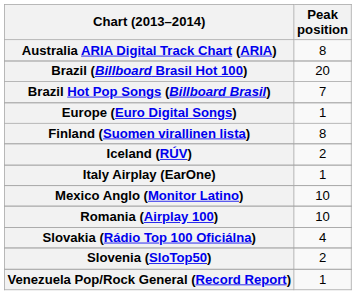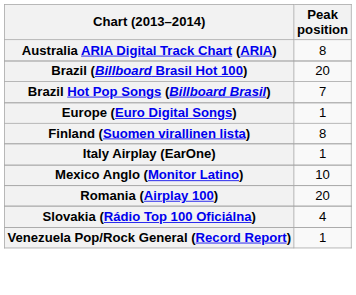 <table class="wikitable sortable plainrowheaders" style="text-align:center">
 <tr>
 <th scope="col">Chart (2013–2014)</th>
 <th scope="col">Peak<br>position</th>
 </tr>
 <tr>
 <th scope="row">Australia <a href='#'>ARIA Digital Track Chart</a> (<a href='#'>ARIA</a>)</th>
 <td style="text-align:center;">8</td>
 </tr>
 <tr>
 </tr>
 <tr>
 </tr>
 <tr>
 </tr>
 <tr>
 <th scope="row">Brazil (<a href='#'><em>Billboard</em> Brasil Hot 100</a>)</th>
 <td style="text-align:center;">20</td>
 </tr>
 <tr>
 <th scope="row">Brazil <a href='#'>Hot Pop Songs</a> (<em><a href='#'>Billboard Brasil</a></em>)</th>
 <td style="text-align:center;">7</td>
 </tr>
 <tr>
 </tr>
 <tr>
 </tr>
 <tr>
 </tr>
 <tr>
 </tr>
 <tr>
 </tr>
 <tr>
 </tr>
 <tr>
 </tr>
 <tr>
 </tr>
 <tr>
 <th scope="row">Europe (<a href='#'>Euro Digital Songs</a>)</th>
 <td style="text-align:center;">1</td>
 </tr>
 <tr>
 <th scope="row">Finland (<a href='#'>Suomen virallinen lista</a>)</th>
 <td style="text-align:center;">8</td>
 </tr>
 <tr>
 </tr>
 <tr>
 </tr>
 <tr>
 </tr>
 <tr>
 </tr>
 <tr>
-<th scope="row">Iceland (<a href='#'>RÚV</a>)</th>
-<td style="text-align:center;">2</td>
-</tr>
-<tr>
 </tr>
 <tr>
 </tr>
 <tr>
 </tr>
 <tr>
 <th scope="row">Italy Airplay (EarOne)</th>
 <td>1</td>
 </tr>
 <tr>
 </tr>
 <tr>
 <th scope="row">Mexico Anglo (<a href='#'>Monitor Latino</a>)</th>
 <td style="text-align:center;">10</td>
 </tr>
 <tr>
 </tr>
 <tr>
 </tr>
 <tr>
 </tr>
 <tr>
 </tr>
 <tr>
 </tr>
 <tr>
 <th scope="row">Romania (<a href='#'>Airplay 100</a>)</th>
-<td style="text-align:center;">10</td>
+<td style="text-align:center;">20</td>
 </tr>
 <tr>
 </tr>
 <tr>
 <th scope="row">Slovakia (<a href='#'>Rádio Top 100 Oficiálna</a>)</th>
 <td style="text-align:center;">4</td>
 </tr>
 <tr>
-</tr>
-<tr>
-<th scope="row">Slovenia (<a href='#'>SloTop50</a>)</th>
-<td align=center>2</td>
 </tr>
 <tr>
 </tr>
 <tr>
 </tr>
 <tr>
 </tr>
 <tr>
 </tr>
 <tr>
 </tr>
 <tr>
 </tr>
 <tr>
 </tr>
 <tr>
 </tr>
 <tr>
 </tr>
 <tr>
 </tr>
 <tr>
 </tr>
 <tr>
 </tr>
 <tr>
 </tr>
 <tr>
 </tr>
 <tr>
 <th scope="row">Venezuela Pop/Rock General (<a href='#'>Record Report</a>)</th>
 <td style="text-align:center;">1</td>
 </tr>
 </table>
